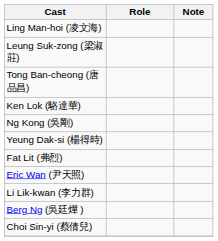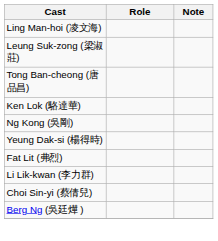 <table class="wikitable" width="55%">
 <tr>
 <th style="width:30%">Cast</th>
 <th style="width:20%">Role</th>
 <th style="width:10%">Note</th>
 </tr>
 <tr>
 <td>Ling Man-hoi (凌文海)</td>
 <td></td>
 <td></td>
 </tr>
 <tr>
 <td>Leung Suk-zong (梁淑莊)</td>
 <td></td>
 <td></td>
 </tr>
 <tr>
 <td>Tong Ban-cheong (唐品昌)</td>
 <td></td>
 <td></td>
 </tr>
 <tr>
 <td>Ken Lok (駱達華)</td>
 <td></td>
 <td></td>
 </tr>
 <tr>
 <td>Ng Kong (吳剛)</td>
 <td></td>
 <td></td>
 </tr>
 <tr>
 <td>Yeung Dak-si (楊得時)</td>
 <td></td>
 <td></td>
 </tr>
 <tr>
 <td>Fat Lit (弗烈)</td>
 <td></td>
 <td></td>
 </tr>
 <tr>
-<td><a href='#'>Eric Wan</a> (尹天照)</td>
+<td>Li Lik-kwan (李力群)</td>
 <td></td>
 <td></td>
 </tr>
 <tr>
-<td>Li Lik-kwan (李力群)</td>
+<td>Choi Sin-yi (蔡倩兒)</td>
 <td></td>
 <td></td>
 </tr>
 <tr>
 <td><a href='#'>Berg Ng</a> (吳廷燁 )</td>
 <td></td>
 <td></td>
 </tr>
 <tr>
-<td>Choi Sin-yi (蔡倩兒)</td>
-<td></td>
-<td></td>
-</tr>
-<tr>
 </tr>
 </table>
